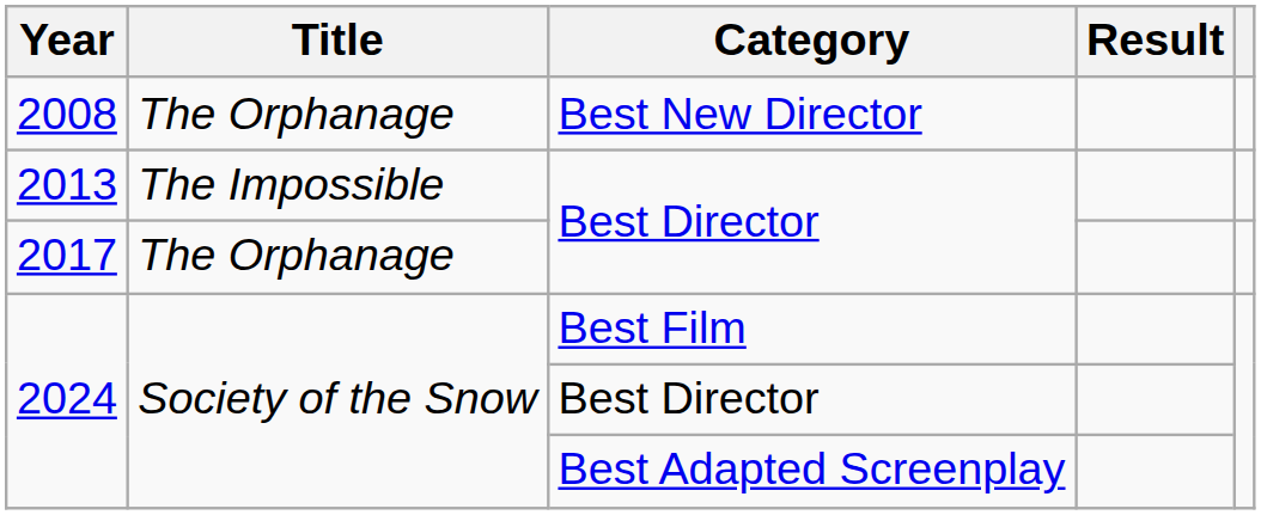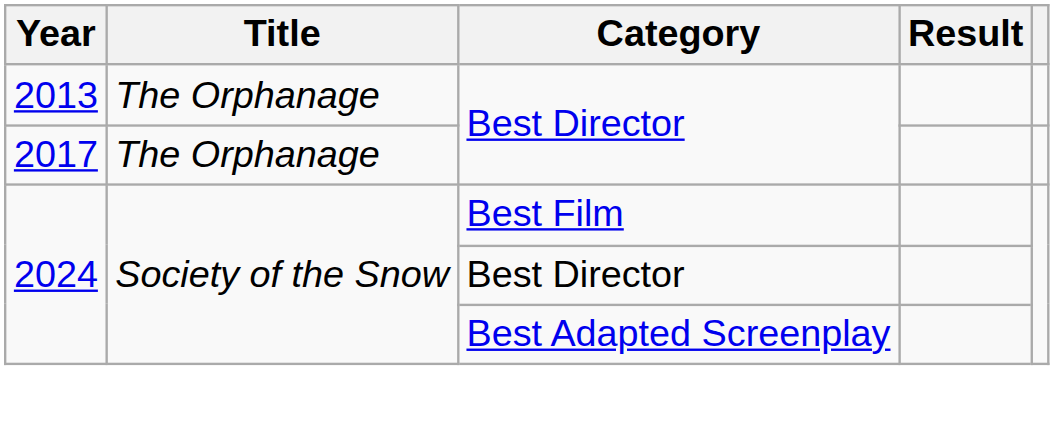 <table class="wikitable">
 <tr>
 <th>Year</th>
 <th>Title</th>
 <th>Category</th>
 <th>Result</th>
 <th></th>
 </tr>
 <tr>
-<td><a href='#'>2008</a></td>
+<td><a href='#'>2013</a></td>
 <td><em>The Orphanage</em></td>
-<td><a href='#'>Best New Director</a></td>
-<td></td>
-<td></td>
-</tr>
-<tr>
-<td><a href='#'>2013</a></td>
-<td><em>The Impossible</em></td>
 <td rowspan=2><a href='#'>Best Director</a></td>
 <td></td>
 <td></td>
 </tr>
 <tr>
 <td><a href='#'>2017</a></td>
 <td><em>The Orphanage</em></td>
 <td></td>
 <td></td>
 </tr>
 <tr>
 <td rowspan=3><a href='#'>2024</a></td>
 <td rowspan=3><em>Society of the Snow</em></td>
 <td><a href='#'>Best Film</a></td>
 <td></td>
 <td rowspan = "3"></td>
 </tr>
 <tr>
 <td>Best Director</td>
 <td></td>
 </tr>
 <tr>
 <td><a href='#'>Best Adapted Screenplay</a></td>
 <td></td>
 </tr>
 </table>
